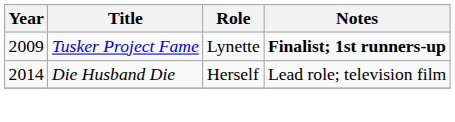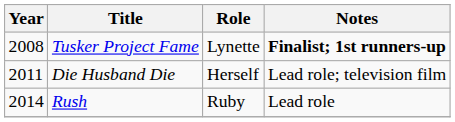 <table class="wikitable sortable">
 <tr>
 <th>Year</th>
 <th>Title</th>
 <th>Role</th>
 <th>Notes</th>
 </tr>
 <tr>
-<td>2009</td>
+<td>2008</td>
 <td><em><a href='#'>Tusker Project Fame</a></em></td>
 <td>Lynette</td>
 <td><strong>Finalist; 1st runners-up</strong></td>
 </tr>
 <tr>
-<td>2014</td>
+<td>2011</td>
 <td><em>Die Husband Die</em></td>
 <td>Herself</td>
 <td>Lead role; television film</td>
 </tr>
 <tr>
+<td>2014</td>
+<td><em><a href='#'>Rush</a></em></td>
+<td>Ruby</td>
+<td>Lead role</td>
+</tr>
+<tr>
 </tr>
 </table>
